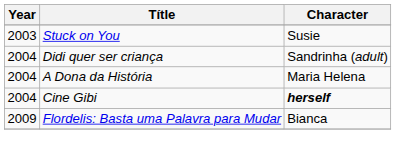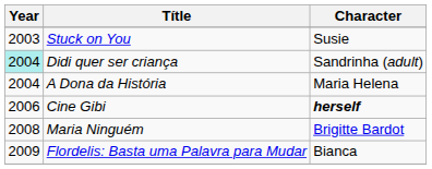 <table class="wikitable">
 <tr>
 <th>Year</th>
 <th>Títle</th>
 <th>Character</th>
 </tr>
 <tr>
 </tr>
 <tr>
 <td>2003</td>
 <td><em><a href='#'>Stuck on You</a></em></td>
 <td>Susie</td>
 </tr>
 <tr>
-<td>2004</td>
+<td style="background: paleturquoise;">2004</td>
 <td><em>Didi quer ser criança</em></td>
 <td>Sandrinha (<em>adult</em>)</td>
 </tr>
 <tr>
 <td>2004</td>
 <td><em>A Dona da História</em></td>
 <td>Maria Helena</td>
 </tr>
 <tr>
-<td>2004</td>
+<td>2006</td>
 <td><em>Cine Gibi</em></td>
 <td><strong><em>herself</em></strong></td>
+</tr>
+<tr>
+<td>2008</td>
+<td><em>Maria Ninguém</em></td>
+<td><a href='#'>Brigitte Bardot</a></td>
 </tr>
 <tr>
 <td>2009</td>
 <td><em><a href='#'>Flordelis: Basta uma Palavra para Mudar</a></em></td>
 <td>Bianca</td>
 </tr>
 <tr>
 </tr>
 </table>
